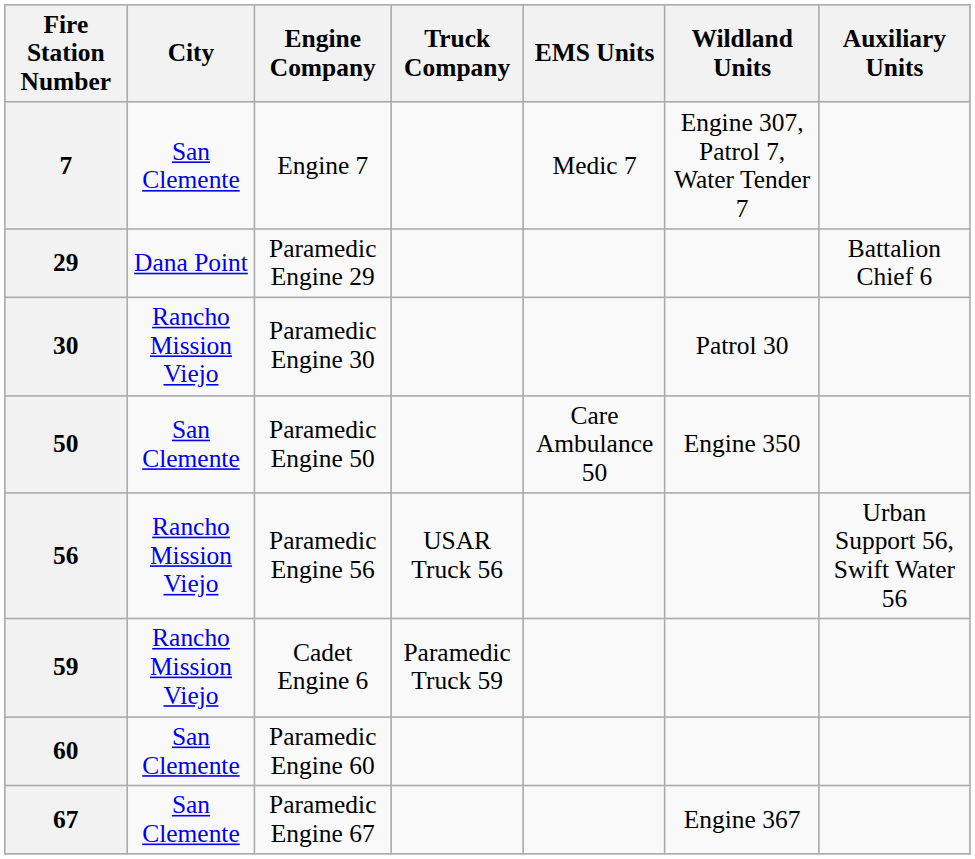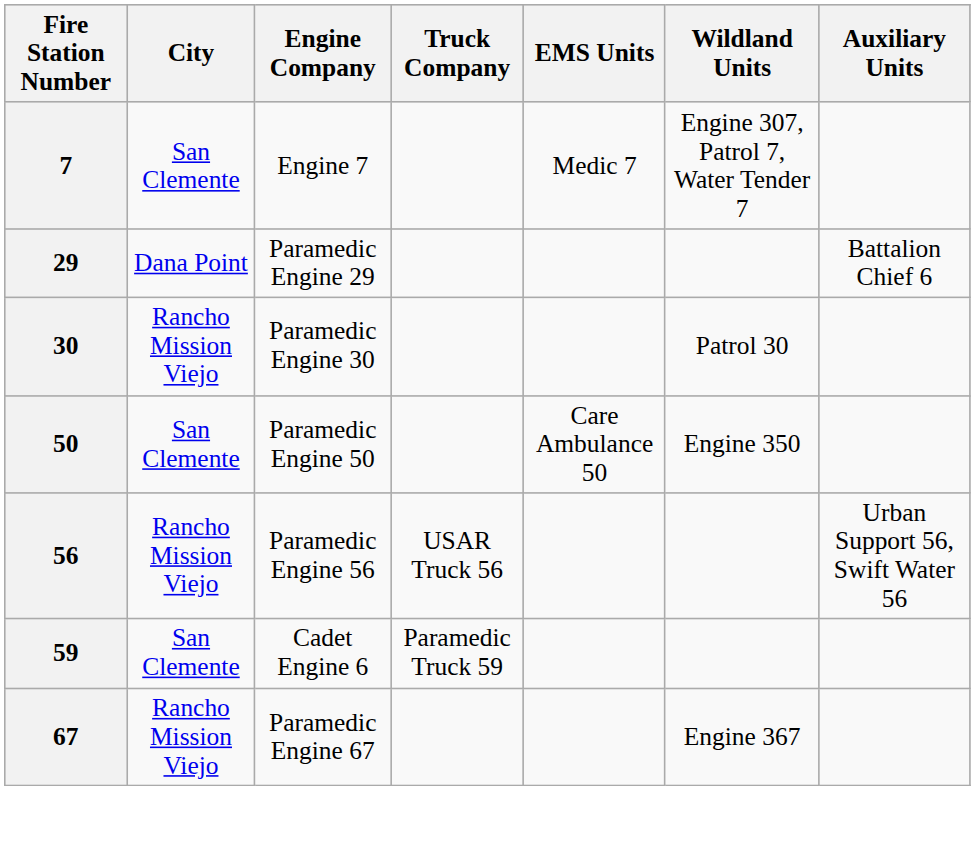 <table class=wikitable style="text-align:center;">
 <tr>
 <th>Fire Station Number</th>
 <th>City</th>
 <th>Engine Company</th>
 <th>Truck Company</th>
 <th>EMS Units</th>
 <th>Wildland Units</th>
 <th>Auxiliary Units</th>
 </tr>
 <tr>
 <th>7</th>
 <td><a href='#'>San Clemente</a></td>
 <td>Engine 7</td>
 <td></td>
 <td>Medic 7</td>
 <td>Engine 307, Patrol 7, Water Tender 7</td>
 <td></td>
 </tr>
 <tr>
 <th>29</th>
 <td><a href='#'>Dana Point</a></td>
 <td>Paramedic Engine 29</td>
 <td></td>
 <td></td>
 <td></td>
 <td>Battalion Chief 6</td>
 </tr>
 <tr>
 <th>30</th>
 <td><a href='#'>Rancho Mission Viejo</a></td>
 <td>Paramedic Engine 30</td>
 <td></td>
 <td></td>
 <td>Patrol 30</td>
 </tr>
 <tr>
 <th>50</th>
 <td><a href='#'>San Clemente</a></td>
 <td>Paramedic Engine 50</td>
 <td></td>
 <td>Care Ambulance 50</td>
 <td>Engine 350</td>
 <td></td>
 </tr>
 <tr>
 <th>56</th>
 <td><a href='#'>Rancho Mission Viejo</a></td>
 <td>Paramedic Engine 56</td>
 <td>USAR Truck 56</td>
 <td></td>
 <td></td>
 <td>Urban Support 56, Swift Water 56</td>
 </tr>
 <tr>
 <th>59</th>
-<td><a href='#'>Rancho Mission Viejo</a></td>
+<td><a href='#'>San Clemente</a></td>
 <td>Cadet Engine 6</td>
 <td>Paramedic Truck 59</td>
 <td></td>
 <td></td>
 <td></td>
 </tr>
 <tr>
-<th>60</th>
-<td><a href='#'>San Clemente</a></td>
-<td>Paramedic Engine 60</td>
-<td></td>
-<td></td>
-<td></td>
-<td></td>
-</tr>
-<tr>
 <th>67</th>
-<td><a href='#'>San Clemente</a></td>
+<td><a href='#'>Rancho Mission Viejo</a></td>
 <td>Paramedic Engine 67</td>
 <td></td>
 <td></td>
 <td>Engine 367</td>
 <td></td>
 </tr>
 </table>
